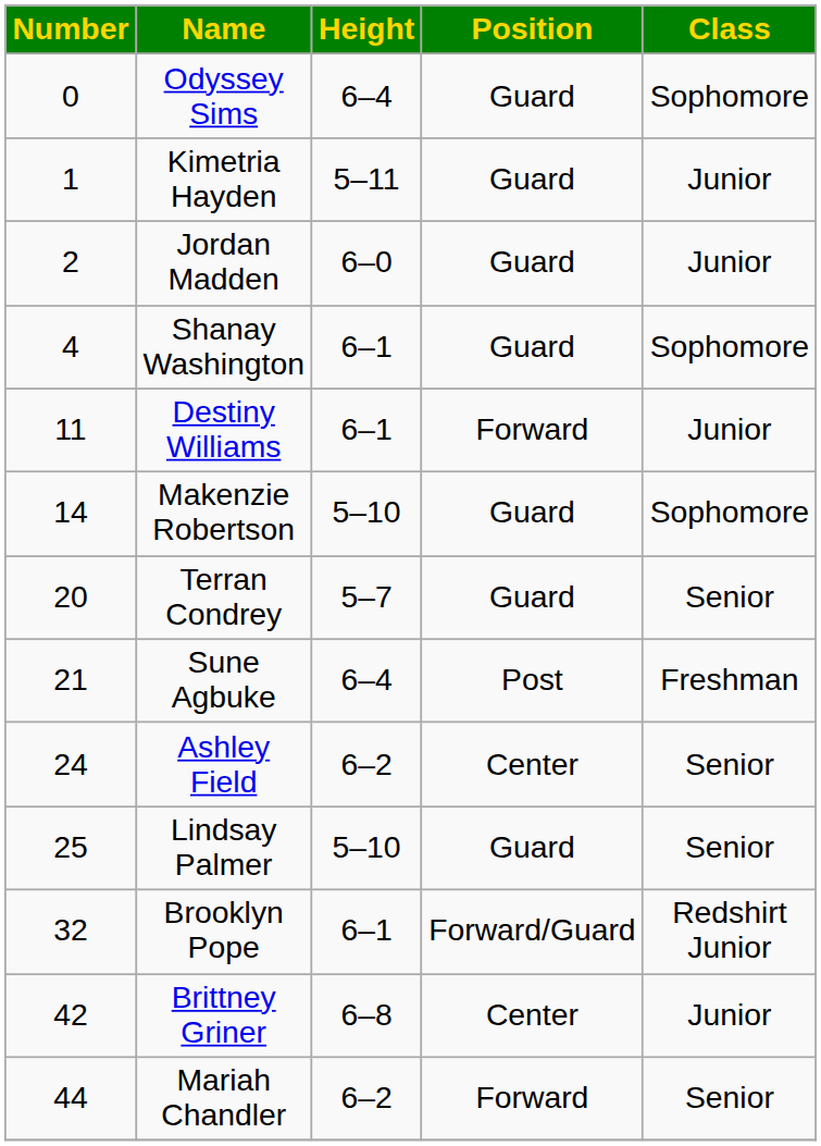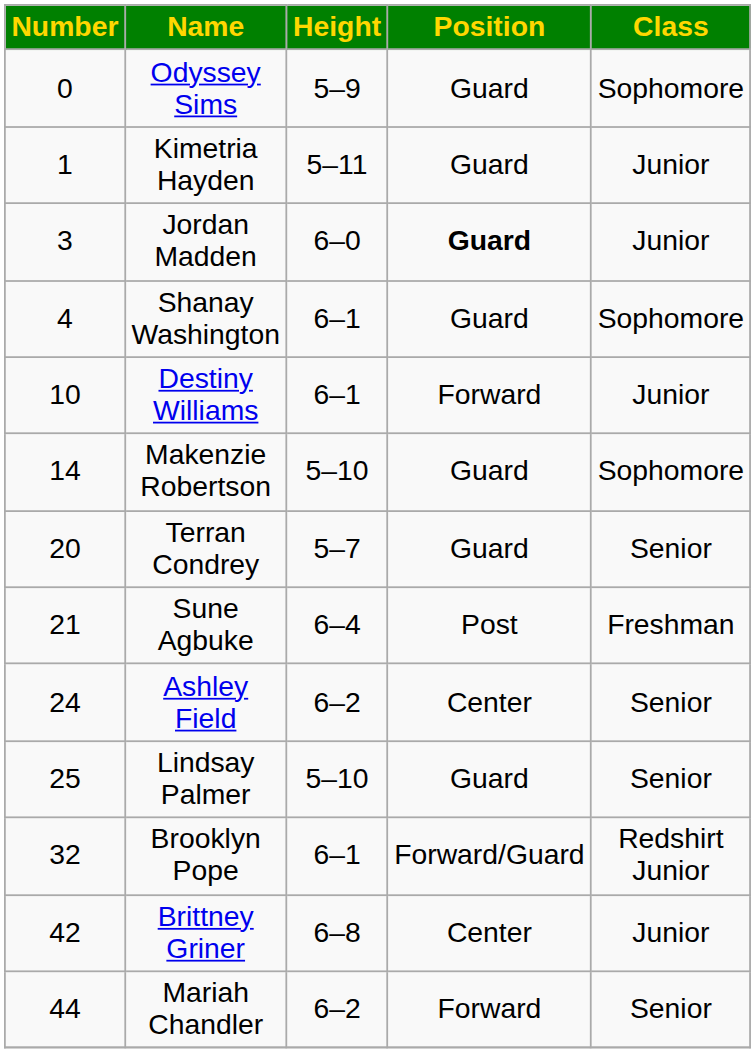 <table class="wikitable" width="60%">
 <tr align="center" style="background:green;color:gold;">
 <td><strong>Number</strong></td>
 <td><strong>Name</strong></td>
 <td><strong>Height</strong></td>
 <td><strong>Position</strong></td>
 <td><strong>Class</strong></td>
 </tr>
 <tr align="center" bgcolor="">
 <td>0</td>
 <td><a href='#'>Odyssey Sims</a></td>
-<td>6–4</td>
+<td>5–9</td>
 <td>Guard</td>
 <td>Sophomore</td>
 </tr>
 <tr align="center" bgcolor="">
 <td>1</td>
 <td>Kimetria Hayden</td>
 <td>5–11</td>
 <td>Guard</td>
 <td>Junior</td>
 </tr>
 <tr align="center" bgcolor="">
-<td>2</td>
+<td>3</td>
 <td>Jordan Madden</td>
 <td>6–0</td>
-<td>Guard</td>
+<td><strong>Guard</strong></td>
 <td>Junior</td>
 </tr>
 <tr align="center" bgcolor="">
 <td>4</td>
 <td>Shanay Washington</td>
 <td>6–1</td>
 <td>Guard</td>
 <td>Sophomore</td>
 </tr>
 <tr align="center" bgcolor="">
-<td>11</td>
+<td>10</td>
 <td><a href='#'>Destiny Williams</a></td>
 <td>6–1</td>
 <td>Forward</td>
 <td>Junior</td>
 </tr>
 <tr align="center" bgcolor="">
 <td>14</td>
 <td>Makenzie Robertson</td>
 <td>5–10</td>
 <td>Guard</td>
 <td>Sophomore</td>
 </tr>
 <tr align="center" bgcolor="">
 <td>20</td>
 <td>Terran Condrey</td>
 <td>5–7</td>
 <td>Guard</td>
 <td>Senior</td>
 </tr>
 <tr align="center" bgcolor="">
 <td>21</td>
 <td>Sune Agbuke</td>
 <td>6–4</td>
 <td>Post</td>
 <td>Freshman</td>
 </tr>
 <tr align="center" bgcolor="">
 <td>24</td>
 <td><a href='#'>Ashley Field</a></td>
 <td>6–2</td>
 <td>Center</td>
 <td>Senior</td>
 </tr>
 <tr align="center" bgcolor="">
 <td>25</td>
 <td>Lindsay Palmer</td>
 <td>5–10</td>
 <td>Guard</td>
 <td>Senior</td>
 </tr>
 <tr align="center" bgcolor="">
 <td>32</td>
 <td>Brooklyn Pope</td>
 <td>6–1</td>
 <td>Forward/Guard</td>
 <td>Redshirt Junior</td>
 </tr>
 <tr align="center" bgcolor="">
 <td>42</td>
 <td><a href='#'>Brittney Griner</a></td>
 <td>6–8</td>
 <td>Center</td>
 <td>Junior</td>
 </tr>
 <tr align="center" bgcolor="">
 <td>44</td>
 <td>Mariah Chandler</td>
 <td>6–2</td>
 <td>Forward</td>
 <td>Senior</td>
 </tr>
 <tr align="center" bgcolor="">
 </tr>
 </table>
